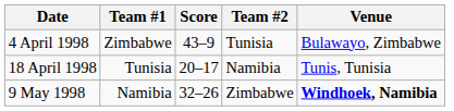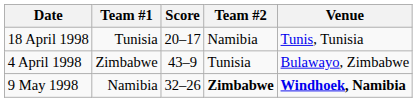 <table class="wikitable">
 <tr>
 <th>Date</th>
 <th>Team #1</th>
 <th>Score</th>
 <th>Team #2</th>
 <th>Venue</th>
 </tr>
 <tr>
+<td>18 April 1998</td>
+<td align="right">Tunisia</td>
+<td align="center">20–17</td>
+<td>Namibia</td>
+<td><a href='#'>Tunis</a>, Tunisia</td>
+</tr>
+<tr>
 <td>4 April 1998</td>
 <td align="right">Zimbabwe</td>
 <td align="center">43–9</td>
 <td>Tunisia</td>
 <td><a href='#'>Bulawayo</a>, Zimbabwe</td>
 </tr>
 <tr>
-<td>18 April 1998</td>
-<td align="right">Tunisia</td>
-<td align="center">20–17</td>
-<td>Namibia</td>
-<td><a href='#'>Tunis</a>, Tunisia</td>
-</tr>
-<tr>
 <td>9 May 1998</td>
 <td align="right">Namibia</td>
 <td align="center">32–26</td>
-<td>Zimbabwe</td>
+<td><strong>Zimbabwe</strong></td>
 <td><strong><a href='#'>Windhoek</a>, Namibia</strong></td>
 </tr>
 </table>
